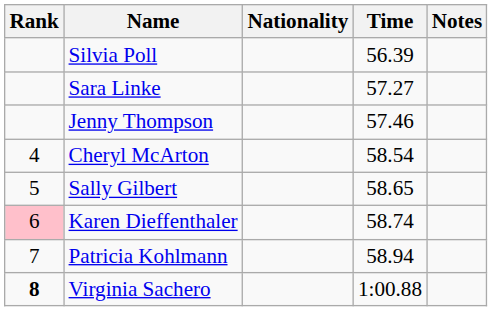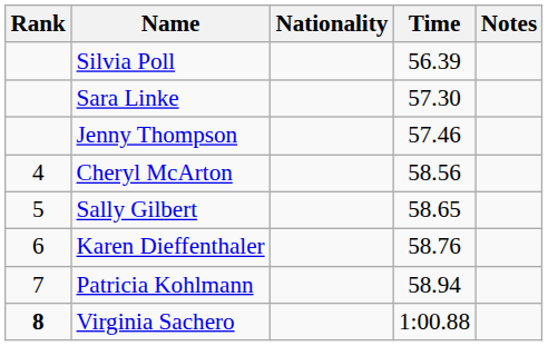 <table class="wikitable sortable" style="text-align:center">
 <tr>
 <th>Rank</th>
 <th>Name</th>
 <th>Nationality</th>
 <th>Time</th>
 <th>Notes</th>
 </tr>
 <tr>
 <td></td>
 <td align=left><a href='#'>Silvia Poll</a></td>
 <td align=left></td>
 <td>56.39</td>
 <td></td>
 </tr>
 <tr>
 <td></td>
 <td align=left><a href='#'>Sara Linke</a></td>
 <td align=left></td>
-<td>57.27</td>
+<td>57.30</td>
 <td></td>
 </tr>
 <tr>
 <td></td>
 <td align=left><a href='#'>Jenny Thompson</a></td>
 <td align=left></td>
 <td>57.46</td>
 <td></td>
 </tr>
 <tr>
 <td>4</td>
 <td align=left><a href='#'>Cheryl McArton</a></td>
 <td align=left></td>
-<td>58.54</td>
+<td>58.56</td>
 <td></td>
 </tr>
 <tr>
 <td>5</td>
 <td align=left><a href='#'>Sally Gilbert</a></td>
 <td align=left></td>
 <td>58.65</td>
 <td></td>
 </tr>
 <tr>
-<td style="background: pink;">6</td>
+<td>6</td>
 <td align=left><a href='#'>Karen Dieffenthaler</a></td>
 <td align=left></td>
-<td>58.74</td>
+<td>58.76</td>
 <td></td>
 </tr>
 <tr>
 <td>7</td>
 <td align=left><a href='#'>Patricia Kohlmann</a></td>
 <td align=left></td>
 <td>58.94</td>
 <td></td>
 </tr>
 <tr>
 <td><strong>8</strong></td>
 <td align=left><a href='#'>Virginia Sachero</a></td>
 <td align=left></td>
 <td>1:00.88</td>
 <td></td>
 </tr>
 </table>
